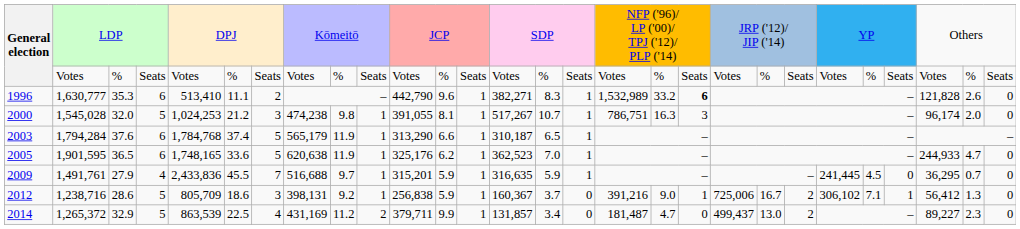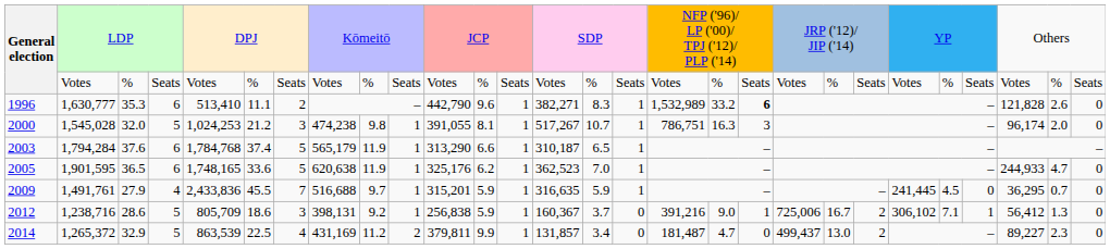 <table class="wikitable">
 <tr align="center">
 <th rowspan="2">General election</th>
 <td colspan="3" bgcolor="#CCFFCC"><a href='#'>LDP</a></td>
 <td colspan="3" bgcolor="#FFEECC"><a href='#'>DPJ</a></td>
 <td colspan="3" bgcolor="#BBBBFF"><a href='#'>Kōmeitō</a></td>
 <td colspan="3" bgcolor="#FFAAAA"><a href='#'>JCP</a></td>
 <td colspan="3" bgcolor="#FFCCEE"><a href='#'>SDP</a></td>
 <td colspan="3" bgcolor="#FFBC00"><a href='#'>NFP</a> ('96)/<br><a href='#'>LP</a> ('00)/<br><a href='#'>TPJ</a> ('12)/<br><a href='#'>PLP</a> ('14)</td>
 <td colspan="3" bgcolor="#A0C0E0"><a href='#'>JRP</a> ('12)/<br><a href='#'>JIP</a> ('14)</td>
 <td colspan="3" bgcolor="#30B0F0"><a href='#'>YP</a></td>
 <td colspan="3">Others</td>
 </tr>
 <tr>
 <td>Votes</td>
 <td>%</td>
 <td>Seats</td>
 <td>Votes</td>
 <td>%</td>
 <td>Seats</td>
 <td>Votes</td>
 <td>%</td>
 <td>Seats</td>
 <td>Votes</td>
 <td>%</td>
 <td>Seats</td>
 <td>Votes</td>
 <td>%</td>
 <td>Seats</td>
 <td>Votes</td>
 <td>%</td>
 <td>Seats</td>
 <td>Votes</td>
 <td>%</td>
 <td>Seats</td>
 <td>Votes</td>
 <td>%</td>
 <td>Seats</td>
 <td>Votes</td>
 <td>%</td>
 <td>Seats</td>
 </tr>
 <tr align="right">
 <td align="left"><a href='#'>1996</a></td>
 <td>1,630,777</td>
 <td>35.3</td>
 <td>6</td>
 <td>513,410</td>
 <td>11.1</td>
 <td>2</td>
 <td colspan="3">–</td>
 <td>442,790</td>
 <td>9.6</td>
 <td>1</td>
 <td>382,271</td>
 <td>8.3</td>
 <td>1</td>
 <td>1,532,989</td>
 <td>33.2</td>
 <td><strong>6</strong></td>
 <td colspan="6">–</td>
 <td>121,828</td>
 <td>2.6</td>
 <td>0</td>
 </tr>
 <tr align="right">
 <td align="left"><a href='#'>2000</a></td>
 <td>1,545,028</td>
 <td>32.0</td>
 <td>5</td>
 <td>1,024,253</td>
 <td>21.2</td>
 <td>3</td>
 <td>474,238</td>
 <td>9.8</td>
 <td>1</td>
 <td>391,055</td>
 <td>8.1</td>
 <td>1</td>
 <td>517,267</td>
 <td>10.7</td>
 <td>1</td>
 <td>786,751</td>
 <td>16.3</td>
 <td>3</td>
 <td colspan="6">–</td>
 <td>96,174</td>
 <td>2.0</td>
 <td>0</td>
 </tr>
 <tr align="right">
 <td align="left"><a href='#'>2003</a></td>
 <td>1,794,284</td>
 <td>37.6</td>
 <td>6</td>
 <td>1,784,768</td>
 <td>37.4</td>
 <td>5</td>
 <td>565,179</td>
 <td>11.9</td>
 <td>1</td>
 <td>313,290</td>
 <td>6.6</td>
 <td>1</td>
 <td>310,187</td>
 <td>6.5</td>
 <td>1</td>
 <td colspan="3">–</td>
 <td colspan="6">–</td>
 <td colspan="3">–</td>
 </tr>
 <tr align="right">
 <td align="left"><a href='#'>2005</a></td>
 <td>1,901,595</td>
 <td>36.5</td>
 <td>6</td>
 <td>1,748,165</td>
 <td>33.6</td>
 <td>5</td>
 <td>620,638</td>
 <td>11.9</td>
 <td>1</td>
 <td>325,176</td>
 <td>6.2</td>
 <td>1</td>
 <td>362,523</td>
 <td>7.0</td>
 <td>1</td>
 <td colspan="3">–</td>
 <td colspan="6">–</td>
 <td>244,933</td>
 <td>4.7</td>
 <td>0</td>
 </tr>
 <tr align="right">
 <td align="left"><a href='#'>2009</a></td>
 <td>1,491,761</td>
 <td>27.9</td>
 <td>4</td>
 <td>2,433,836</td>
 <td>45.5</td>
 <td>7</td>
 <td>516,688</td>
 <td>9.7</td>
 <td>1</td>
 <td>315,201</td>
 <td>5.9</td>
 <td>1</td>
 <td>316,635</td>
 <td>5.9</td>
 <td>1</td>
 <td colspan="3">–</td>
 <td colspan="3">–</td>
 <td>241,445</td>
 <td>4.5</td>
 <td>0</td>
 <td>36,295</td>
 <td>0.7</td>
 <td>0</td>
 </tr>
 <tr align="right">
 <td align="left"><a href='#'>2012</a></td>
 <td>1,238,716</td>
 <td>28.6</td>
 <td>5</td>
 <td>805,709</td>
 <td>18.6</td>
 <td>3</td>
 <td>398,131</td>
 <td>9.2</td>
 <td>1</td>
 <td>256,838</td>
 <td>5.9</td>
 <td>1</td>
 <td>160,367</td>
 <td>3.7</td>
 <td>0</td>
 <td>391,216</td>
 <td>9.0</td>
 <td>1</td>
 <td>725,006</td>
 <td>16.7</td>
 <td>2</td>
 <td>306,102</td>
 <td>7.1</td>
 <td>1</td>
 <td>56,412</td>
 <td>1.3</td>
 <td>0</td>
 </tr>
 <tr align="right">
 <td align="left"><a href='#'>2014</a></td>
 <td>1,265,372</td>
 <td>32.9</td>
 <td>5</td>
 <td>863,539</td>
 <td>22.5</td>
 <td>4</td>
 <td>431,169</td>
 <td>11.2</td>
 <td>2</td>
-<td>379,711</td>
+<td>379,811</td>
 <td>9.9</td>
 <td>1</td>
 <td>131,857</td>
 <td>3.4</td>
 <td>0</td>
 <td>181,487</td>
 <td>4.7</td>
 <td>0</td>
 <td>499,437</td>
 <td>13.0</td>
 <td>2</td>
 <td colspan="3">–</td>
 <td>89,227</td>
 <td>2.3</td>
 <td>0</td>
 </tr>
 </table>
